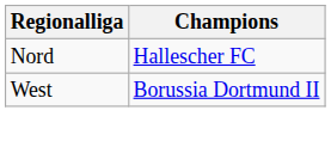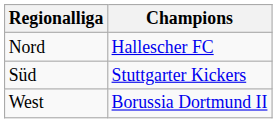 <table class="wikitable">
 <tr>
 <th>Regionalliga</th>
 <th>Champions</th>
 </tr>
 <tr>
 <td>Nord</td>
 <td><a href='#'>Hallescher FC</a></td>
 </tr>
 <tr>
+<td>Süd</td>
+<td><a href='#'>Stuttgarter Kickers</a></td>
+</tr>
+<tr>
 <td>West</td>
 <td><a href='#'>Borussia Dortmund II</a></td>
 </tr>
 </table>
